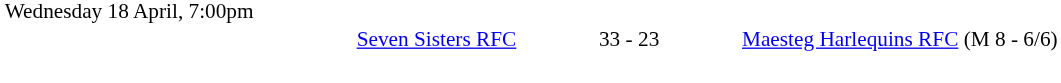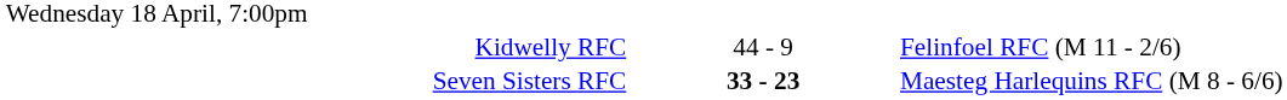 <table style="width:70%;" cellspacing="1">
 <tr>
 <th width=35%></th>
 <th width=15%></th>
 <th></th>
 </tr>
 <tr>
 <td>Wednesday 18 April, 7:00pm</td>
 </tr>
 <tr>
+<td align=right><a href='#'>Kidwelly RFC</a></td>
+<td align=center>44 - 9</td>
+<td><a href='#'>Felinfoel RFC</a> (M 11 - 2/6)</td>
+</tr>
+<tr>
 <td align=right><a href='#'>Seven Sisters RFC</a></td>
-<td align=center>33 - 23</td>
+<td align=center><strong>33 - 23</strong></td>
 <td><a href='#'>Maesteg Harlequins RFC</a> (M 8 - 6/6)</td>
 </tr>
 </table>
